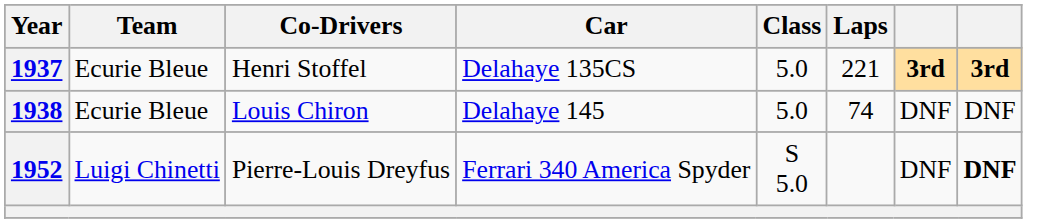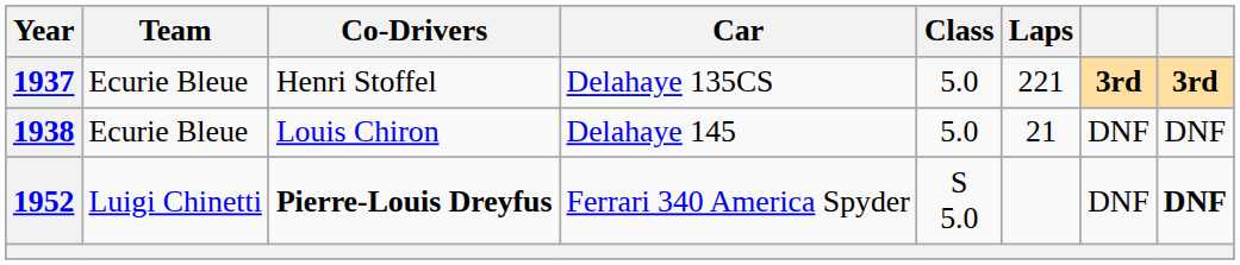 <table class="wikitable" style="text-align:center; font-size:90%">
 <tr>
 <th>Year</th>
 <th>Team</th>
 <th>Co-Drivers</th>
 <th>Car</th>
 <th>Class</th>
 <th>Laps</th>
 <th></th>
 <th></th>
 </tr>
 <tr>
 <th><a href='#'>1937</a></th>
 <td align="left"> Ecurie Bleue</td>
 <td align="left"> Henri Stoffel</td>
 <td align="left"><a href='#'>Delahaye</a> 135CS</td>
 <td>5.0</td>
 <td>221</td>
 <td style="background:#ffdf9f;"><strong>3rd</strong></td>
 <td style="background:#ffdf9f;"><strong>3rd</strong></td>
 </tr>
 <tr>
 <th><a href='#'>1938</a></th>
 <td align="left"> Ecurie Bleue</td>
 <td align="left"> <a href='#'>Louis Chiron</a></td>
 <td align="left"><a href='#'>Delahaye</a> 145</td>
 <td>5.0</td>
-<td>74</td>
+<td>21</td>
 <td>DNF</td>
 <td>DNF</td>
 </tr>
 <tr>
 <th><a href='#'>1952</a></th>
 <td align="left"> <a href='#'>Luigi Chinetti</a></td>
-<td align="left"> Pierre-Louis Dreyfus</td>
+<td align="left"><strong> Pierre-Louis Dreyfus</strong></td>
 <td align="left"><a href='#'>Ferrari 340 America</a> Spyder</td>
 <td>S<br>5.0</td>
 <td></td>
 <td>DNF</td>
 <td><strong>DNF</strong></td>
 </tr>
 <tr>
 <th colspan="8"></th>
 </tr>
 </table>
